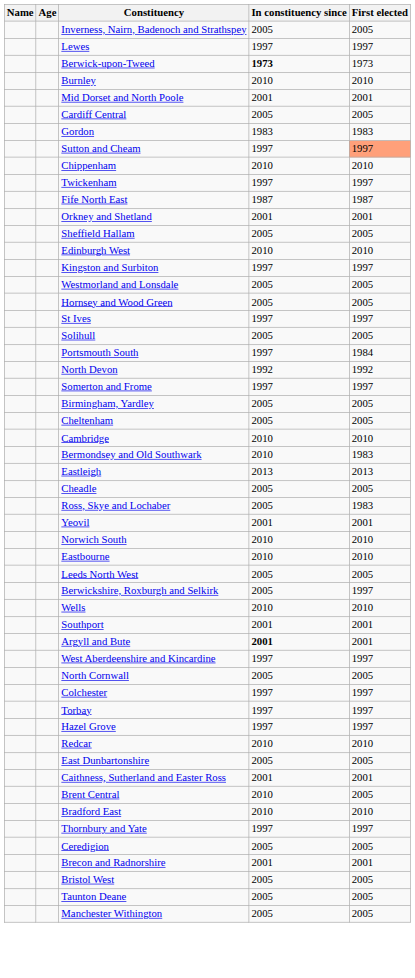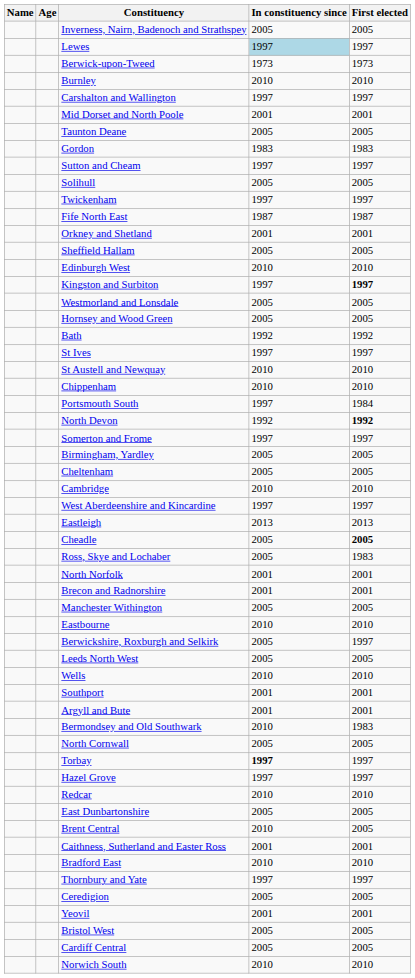 <table class="wikitable sortable">
 <tr>
 <th>Name</th>
 <th>Age</th>
 <th>Constituency</th>
 <th>In constituency since</th>
 <th>First elected</th>
 </tr>
 <tr>
 <td></td>
 <td></td>
 <td><a href='#'>Inverness, Nairn, Badenoch and Strathspey</a></td>
 <td>2005</td>
 <td>2005</td>
 </tr>
 <tr>
 <td></td>
 <td></td>
 <td><a href='#'>Lewes</a></td>
-<td>1997</td>
+<td style="background: lightblue;">1997</td>
 <td>1997</td>
 </tr>
 <tr>
 <td></td>
 <td></td>
 <td><a href='#'>Berwick-upon-Tweed</a></td>
-<td><strong>1973</strong></td>
+<td>1973</td>
 <td>1973</td>
 </tr>
 <tr>
 <td></td>
 <td></td>
 <td><a href='#'>Burnley</a></td>
 <td>2010</td>
 <td>2010</td>
 </tr>
 <tr>
 <td></td>
 <td></td>
+<td><a href='#'>Carshalton and Wallington</a></td>
+<td>1997</td>
+<td>1997</td>
+</tr>
+<tr>
+<td></td>
+<td></td>
 <td><a href='#'>Mid Dorset and North Poole</a></td>
 <td>2001</td>
 <td>2001</td>
 </tr>
 <tr>
 <td></td>
 <td></td>
-<td><a href='#'>Cardiff Central</a></td>
+<td><a href='#'>Taunton Deane</a></td>
 <td>2005</td>
 <td>2005</td>
 </tr>
 <tr>
 <td></td>
 <td></td>
 <td><a href='#'>Gordon</a></td>
 <td>1983</td>
 <td>1983</td>
 </tr>
 <tr>
 <td></td>
 <td></td>
 <td><a href='#'>Sutton and Cheam</a></td>
 <td>1997</td>
-<td style="background: lightsalmon;">1997</td>
+<td>1997</td>
 </tr>
 <tr>
 <td></td>
 <td></td>
-<td><a href='#'>Chippenham</a></td>
-<td>2010</td>
-<td>2010</td>
+<td><a href='#'>Solihull</a></td>
+<td>2005</td>
+<td>2005</td>
 </tr>
 <tr>
 <td></td>
 <td></td>
 <td><a href='#'>Twickenham</a></td>
 <td>1997</td>
 <td>1997</td>
 </tr>
 <tr>
 <td></td>
 <td></td>
 <td><a href='#'>Fife North East</a></td>
 <td>1987</td>
 <td>1987</td>
 </tr>
 <tr>
 <td></td>
 <td></td>
 <td><a href='#'>Orkney and Shetland</a></td>
 <td>2001</td>
 <td>2001</td>
 </tr>
 <tr>
 <td></td>
 <td></td>
 <td><a href='#'>Sheffield Hallam</a></td>
 <td>2005</td>
 <td>2005</td>
 </tr>
 <tr>
 <td></td>
 <td></td>
 <td><a href='#'>Edinburgh West</a></td>
 <td>2010</td>
 <td>2010</td>
 </tr>
 <tr>
 <td></td>
 <td></td>
 <td><a href='#'>Kingston and Surbiton</a></td>
 <td>1997</td>
-<td>1997</td>
+<td><strong>1997</strong></td>
 </tr>
 <tr>
 <td></td>
 <td></td>
 <td><a href='#'>Westmorland and Lonsdale</a></td>
 <td>2005</td>
 <td>2005</td>
 </tr>
 <tr>
 <td></td>
 <td></td>
 <td><a href='#'>Hornsey and Wood Green</a></td>
 <td>2005</td>
 <td>2005</td>
 </tr>
 <tr>
 <td></td>
 <td></td>
+<td><a href='#'>Bath</a></td>
+<td>1992</td>
+<td>1992</td>
+</tr>
+<tr>
+<td></td>
+<td></td>
 <td><a href='#'>St Ives</a></td>
 <td>1997</td>
 <td>1997</td>
 </tr>
 <tr>
 <td></td>
 <td></td>
-<td><a href='#'>Solihull</a></td>
-<td>2005</td>
-<td>2005</td>
+<td><a href='#'>St Austell and Newquay</a></td>
+<td>2010</td>
+<td>2010</td>
+</tr>
+<tr>
+<td></td>
+<td></td>
+<td><a href='#'>Chippenham</a></td>
+<td>2010</td>
+<td>2010</td>
 </tr>
 <tr>
 <td></td>
 <td></td>
 <td><a href='#'>Portsmouth South</a></td>
 <td>1997</td>
 <td>1984</td>
 </tr>
 <tr>
 <td></td>
 <td></td>
 <td><a href='#'>North Devon</a></td>
 <td>1992</td>
-<td>1992</td>
+<td><strong>1992</strong></td>
 </tr>
 <tr>
 <td></td>
 <td></td>
 <td><a href='#'>Somerton and Frome</a></td>
 <td>1997</td>
 <td>1997</td>
 </tr>
 <tr>
 <td></td>
 <td></td>
 <td><a href='#'>Birmingham, Yardley</a></td>
 <td>2005</td>
 <td>2005</td>
 </tr>
 <tr>
 <td></td>
 <td></td>
 <td><a href='#'>Cheltenham</a></td>
 <td>2005</td>
 <td>2005</td>
 </tr>
 <tr>
 <td></td>
 <td></td>
 <td><a href='#'>Cambridge</a></td>
 <td>2010</td>
 <td>2010</td>
 </tr>
 <tr>
 <td></td>
 <td></td>
-<td><a href='#'>Bermondsey and Old Southwark</a></td>
-<td>2010</td>
-<td>1983</td>
+<td><a href='#'>West Aberdeenshire and Kincardine</a></td>
+<td>1997</td>
+<td>1997</td>
 </tr>
 <tr>
 <td></td>
 <td></td>
 <td><a href='#'>Eastleigh</a></td>
 <td>2013</td>
 <td>2013</td>
 </tr>
 <tr>
 <td></td>
 <td></td>
 <td><a href='#'>Cheadle</a></td>
 <td>2005</td>
-<td>2005</td>
+<td><strong>2005</strong></td>
 </tr>
 <tr>
 <td></td>
 <td></td>
 <td><a href='#'>Ross, Skye and Lochaber</a></td>
 <td>2005</td>
 <td>1983</td>
 </tr>
 <tr>
 <td></td>
 <td></td>
-<td><a href='#'>Yeovil</a></td>
+<td><a href='#'>North Norfolk</a></td>
 <td>2001</td>
 <td>2001</td>
 </tr>
 <tr>
 <td></td>
 <td></td>
-<td><a href='#'>Norwich South</a></td>
-<td>2010</td>
-<td>2010</td>
+<td><a href='#'>Brecon and Radnorshire</a></td>
+<td>2001</td>
+<td>2001</td>
+</tr>
+<tr>
+<td></td>
+<td></td>
+<td><a href='#'>Manchester Withington</a></td>
+<td>2005</td>
+<td>2005</td>
 </tr>
 <tr>
 <td></td>
 <td></td>
 <td><a href='#'>Eastbourne</a></td>
 <td>2010</td>
 <td>2010</td>
 </tr>
 <tr>
 <td></td>
 <td></td>
-<td><a href='#'>Leeds North West</a></td>
+<td><a href='#'>Berwickshire, Roxburgh and Selkirk</a></td>
 <td>2005</td>
-<td>2005</td>
+<td>1997</td>
 </tr>
 <tr>
 <td></td>
 <td></td>
-<td><a href='#'>Berwickshire, Roxburgh and Selkirk</a></td>
+<td><a href='#'>Leeds North West</a></td>
 <td>2005</td>
-<td>1997</td>
+<td>2005</td>
 </tr>
 <tr>
 <td></td>
 <td></td>
 <td><a href='#'>Wells</a></td>
 <td>2010</td>
 <td>2010</td>
 </tr>
 <tr>
 <td></td>
 <td></td>
 <td><a href='#'>Southport</a></td>
 <td>2001</td>
 <td>2001</td>
 </tr>
 <tr>
 <td></td>
 <td></td>
 <td><a href='#'>Argyll and Bute</a></td>
-<td><strong>2001</strong></td>
+<td>2001</td>
 <td>2001</td>
 </tr>
 <tr>
 <td></td>
 <td></td>
-<td><a href='#'>West Aberdeenshire and Kincardine</a></td>
-<td>1997</td>
-<td>1997</td>
+<td><a href='#'>Bermondsey and Old Southwark</a></td>
+<td>2010</td>
+<td>1983</td>
 </tr>
 <tr>
 <td></td>
 <td></td>
 <td><a href='#'>North Cornwall</a></td>
 <td>2005</td>
 <td>2005</td>
 </tr>
 <tr>
 <td></td>
 <td></td>
-<td><a href='#'>Colchester</a></td>
-<td>1997</td>
-<td>1997</td>
-</tr>
-<tr>
-<td></td>
-<td></td>
 <td><a href='#'>Torbay</a></td>
-<td>1997</td>
+<td><strong>1997</strong></td>
 <td>1997</td>
 </tr>
 <tr>
 <td></td>
 <td></td>
 <td><a href='#'>Hazel Grove</a></td>
 <td>1997</td>
 <td>1997</td>
 </tr>
 <tr>
 <td></td>
 <td></td>
 <td><a href='#'>Redcar</a></td>
 <td>2010</td>
 <td>2010</td>
 </tr>
 <tr>
 <td></td>
 <td></td>
 <td><a href='#'>East Dunbartonshire</a></td>
 <td>2005</td>
 <td>2005</td>
 </tr>
 <tr>
 <td></td>
 <td></td>
-<td><a href='#'>Caithness, Sutherland and Easter Ross</a></td>
-<td>2001</td>
-<td>2001</td>
+<td><a href='#'>Brent Central</a></td>
+<td>2010</td>
+<td>2005</td>
 </tr>
 <tr>
 <td></td>
 <td></td>
-<td><a href='#'>Brent Central</a></td>
-<td>2010</td>
-<td>2005</td>
+<td><a href='#'>Caithness, Sutherland and Easter Ross</a></td>
+<td>2001</td>
+<td>2001</td>
 </tr>
 <tr>
 <td></td>
 <td></td>
 <td><a href='#'>Bradford East</a></td>
 <td>2010</td>
 <td>2010</td>
 </tr>
 <tr>
 <td></td>
 <td></td>
 <td><a href='#'>Thornbury and Yate</a></td>
 <td>1997</td>
 <td>1997</td>
 </tr>
 <tr>
 <td></td>
 <td></td>
 <td><a href='#'>Ceredigion</a></td>
 <td>2005</td>
 <td>2005</td>
 </tr>
 <tr>
 <td></td>
 <td></td>
-<td><a href='#'>Brecon and Radnorshire</a></td>
+<td><a href='#'>Yeovil</a></td>
 <td>2001</td>
 <td>2001</td>
 </tr>
 <tr>
 <td></td>
 <td></td>
 <td><a href='#'>Bristol West</a></td>
 <td>2005</td>
 <td>2005</td>
 </tr>
 <tr>
 <td></td>
 <td></td>
-<td><a href='#'>Taunton Deane</a></td>
+<td><a href='#'>Cardiff Central</a></td>
 <td>2005</td>
 <td>2005</td>
 </tr>
 <tr>
 <td></td>
 <td></td>
-<td><a href='#'>Manchester Withington</a></td>
-<td>2005</td>
-<td>2005</td>
+<td><a href='#'>Norwich South</a></td>
+<td>2010</td>
+<td>2010</td>
 </tr>
 </table>
